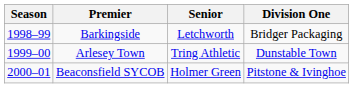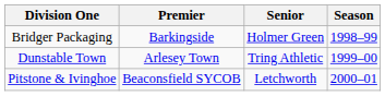 <table class="wikitable" style="text-align: center">
 <tr>
-<th>Season</th>
+<th>Division One</th>
 <th>Premier</th>
 <th>Senior</th>
-<th>Division One</th>
+<th>Season</th>
 </tr>
 <tr>
+<td>Bridger Packaging</td>
+<td><a href='#'>Barkingside</a></td>
+<td><a href='#'>Holmer Green</a></td>
 <td><a href='#'>1998–99</a></td>
-<td><a href='#'>Barkingside</a></td>
-<td><a href='#'>Letchworth</a></td>
-<td>Bridger Packaging</td>
 </tr>
 <tr>
-<td><a href='#'>1999–00</a></td>
+<td><a href='#'>Dunstable Town</a></td>
 <td><a href='#'>Arlesey Town</a></td>
 <td><a href='#'>Tring Athletic</a></td>
-<td><a href='#'>Dunstable Town</a></td>
+<td><a href='#'>1999–00</a></td>
 </tr>
 <tr>
+<td><a href='#'>Pitstone & Ivinghoe</a></td>
+<td><a href='#'>Beaconsfield SYCOB</a></td>
+<td><a href='#'>Letchworth</a></td>
 <td><a href='#'>2000–01</a></td>
-<td><a href='#'>Beaconsfield SYCOB</a></td>
-<td><a href='#'>Holmer Green</a></td>
-<td><a href='#'>Pitstone & Ivinghoe</a></td>
 </tr>
 </table>
